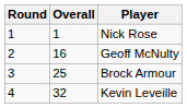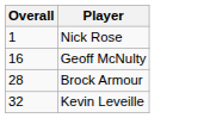 <table class="wikitable">
 <tr>
-<th>Round</th>
 <th>Overall</th>
 <th>Player</th>
 </tr>
 <tr>
 <td>1</td>
-<td>1</td>
 <td>Nick Rose</td>
 </tr>
 <tr>
-<td>2</td>
 <td>16</td>
 <td>Geoff McNulty</td>
 </tr>
 <tr>
-<td>3</td>
-<td>25</td>
+<td>28</td>
 <td>Brock Armour</td>
 </tr>
 <tr>
-<td>4</td>
 <td>32</td>
 <td>Kevin Leveille</td>
 </tr>
 </table>
